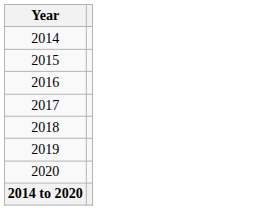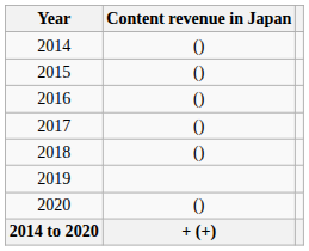 <table class="wikitable sortable" style="text-align:center">
 <tr>
 <th>Year</th>
+<th>Content revenue in Japan</th>
 <th class="unsortable"></th>
 </tr>
 <tr>
 <td>2014</td>
+<td> ()</td>
 <td></td>
 </tr>
 <tr>
 <td>2015</td>
+<td> ()</td>
 <td></td>
 </tr>
 <tr>
 <td>2016</td>
+<td> ()</td>
 <td></td>
 </tr>
 <tr>
 <td>2017</td>
+<td> ()</td>
 <td></td>
 </tr>
 <tr>
 <td>2018</td>
+<td> ()</td>
 <td></td>
 </tr>
 <tr>
 <td>2019</td>
 <td></td>
+<td></td>
 </tr>
 <tr>
 <td>2020</td>
+<td> ()</td>
 <td></td>
 </tr>
 <tr>
 <th>2014 to 2020</th>
+<th>+ (+)</th>
 <th></th>
 </tr>
 </table>
